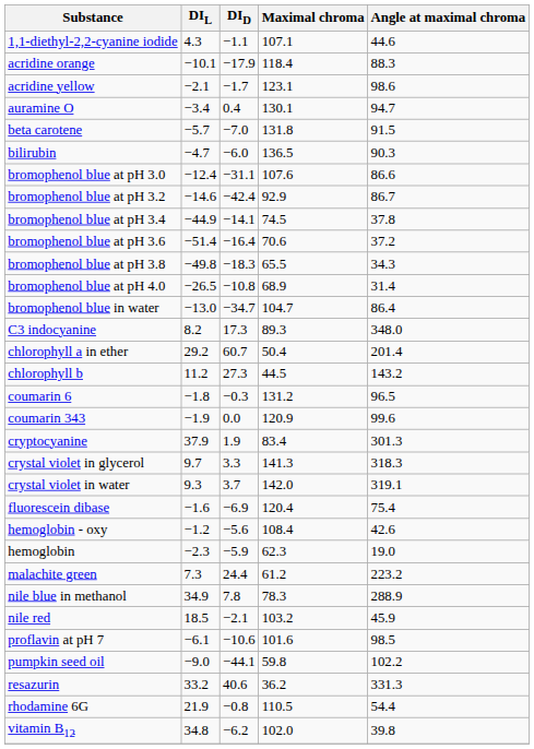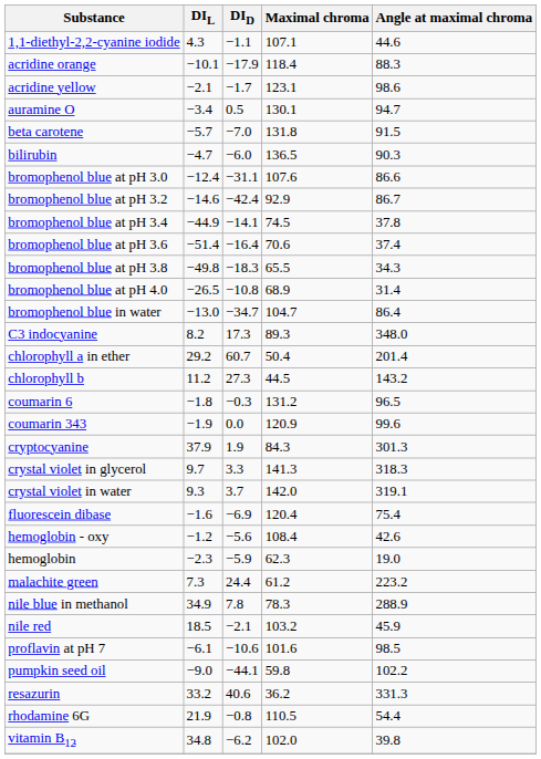 <table class="wikitable sortable" border="1">
 <tr>
 <th>Substance</th>
 <th>DI<sub>L</sub></th>
 <th>DI<sub>D</sub></th>
 <th>Maximal chroma</th>
 <th>Angle at maximal chroma</th>
 </tr>
 <tr>
 <td><a href='#'>1,1-diethyl-2,2-cyanine iodide</a></td>
 <td>4.3</td>
 <td>−1.1</td>
 <td>107.1</td>
 <td>44.6</td>
 </tr>
 <tr>
 <td><a href='#'>acridine orange</a></td>
 <td>−10.1</td>
 <td>−17.9</td>
 <td>118.4</td>
 <td>88.3</td>
 </tr>
 <tr>
 <td><a href='#'>acridine yellow</a></td>
 <td>−2.1</td>
 <td>−1.7</td>
 <td>123.1</td>
 <td>98.6</td>
 </tr>
 <tr>
 <td><a href='#'>auramine O</a></td>
 <td>−3.4</td>
-<td>0.4</td>
+<td>0.5</td>
 <td>130.1</td>
 <td>94.7</td>
 </tr>
 <tr>
 <td><a href='#'>beta carotene</a></td>
 <td>−5.7</td>
 <td>−7.0</td>
 <td>131.8</td>
 <td>91.5</td>
 </tr>
 <tr>
 <td><a href='#'>bilirubin</a></td>
 <td>−4.7</td>
 <td>−6.0</td>
 <td>136.5</td>
 <td>90.3</td>
 </tr>
 <tr>
 <td><a href='#'>bromophenol blue</a> at pH 3.0</td>
 <td>−12.4</td>
 <td>−31.1</td>
 <td>107.6</td>
 <td>86.6</td>
 </tr>
 <tr>
 <td><a href='#'>bromophenol blue</a> at pH 3.2</td>
 <td>−14.6</td>
 <td>−42.4</td>
 <td>92.9</td>
 <td>86.7</td>
 </tr>
 <tr>
 <td><a href='#'>bromophenol blue</a> at pH 3.4</td>
 <td>−44.9</td>
 <td>−14.1</td>
 <td>74.5</td>
 <td>37.8</td>
 </tr>
 <tr>
 <td><a href='#'>bromophenol blue</a> at pH 3.6</td>
 <td>−51.4</td>
 <td>−16.4</td>
 <td>70.6</td>
-<td>37.2</td>
+<td>37.4</td>
 </tr>
 <tr>
 <td><a href='#'>bromophenol blue</a> at pH 3.8</td>
 <td>−49.8</td>
 <td>−18.3</td>
 <td>65.5</td>
 <td>34.3</td>
 </tr>
 <tr>
 <td><a href='#'>bromophenol blue</a> at pH 4.0</td>
 <td>−26.5</td>
 <td>−10.8</td>
 <td>68.9</td>
 <td>31.4</td>
 </tr>
 <tr>
 <td><a href='#'>bromophenol blue</a> in water</td>
 <td>−13.0</td>
 <td>−34.7</td>
 <td>104.7</td>
 <td>86.4</td>
 </tr>
 <tr>
 <td><a href='#'>C3 indocyanine</a></td>
 <td>8.2</td>
 <td>17.3</td>
 <td>89.3</td>
 <td>348.0</td>
 </tr>
 <tr>
 <td><a href='#'>chlorophyll a</a> in ether</td>
 <td>29.2</td>
 <td>60.7</td>
 <td>50.4</td>
 <td>201.4</td>
 </tr>
 <tr>
 <td><a href='#'>chlorophyll b</a></td>
 <td>11.2</td>
 <td>27.3</td>
 <td>44.5</td>
 <td>143.2</td>
 </tr>
 <tr>
 <td><a href='#'>coumarin 6</a></td>
 <td>−1.8</td>
 <td>−0.3</td>
 <td>131.2</td>
 <td>96.5</td>
 </tr>
 <tr>
 <td><a href='#'>coumarin 343</a></td>
 <td>−1.9</td>
 <td>0.0</td>
 <td>120.9</td>
 <td>99.6</td>
 </tr>
 <tr>
 <td><a href='#'>cryptocyanine</a></td>
 <td>37.9</td>
 <td>1.9</td>
-<td>83.4</td>
+<td>84.3</td>
 <td>301.3</td>
 </tr>
 <tr>
 <td><a href='#'>crystal violet</a> in glycerol</td>
 <td>9.7</td>
 <td>3.3</td>
 <td>141.3</td>
 <td>318.3</td>
 </tr>
 <tr>
 <td><a href='#'>crystal violet</a> in water</td>
 <td>9.3</td>
 <td>3.7</td>
 <td>142.0</td>
 <td>319.1</td>
 </tr>
 <tr>
 <td><a href='#'>fluorescein dibase</a></td>
 <td>−1.6</td>
 <td>−6.9</td>
 <td>120.4</td>
 <td>75.4</td>
 </tr>
 <tr>
 <td><a href='#'>hemoglobin</a> - oxy</td>
 <td>−1.2</td>
 <td>−5.6</td>
 <td>108.4</td>
 <td>42.6</td>
 </tr>
 <tr>
 <td>hemoglobin</td>
 <td>−2.3</td>
 <td>−5.9</td>
 <td>62.3</td>
 <td>19.0</td>
 </tr>
 <tr>
 <td><a href='#'>malachite green</a></td>
 <td>7.3</td>
 <td>24.4</td>
 <td>61.2</td>
 <td>223.2</td>
 </tr>
 <tr>
 <td><a href='#'>nile blue</a> in methanol</td>
 <td>34.9</td>
 <td>7.8</td>
 <td>78.3</td>
 <td>288.9</td>
 </tr>
 <tr>
 <td><a href='#'>nile red</a></td>
 <td>18.5</td>
 <td>−2.1</td>
 <td>103.2</td>
 <td>45.9</td>
 </tr>
 <tr>
 <td><a href='#'>proflavin</a> at pH 7</td>
 <td>−6.1</td>
 <td>−10.6</td>
 <td>101.6</td>
 <td>98.5</td>
 </tr>
 <tr>
 <td><a href='#'>pumpkin seed oil</a></td>
 <td>−9.0</td>
 <td>−44.1</td>
 <td>59.8</td>
 <td>102.2</td>
 </tr>
 <tr>
 <td><a href='#'>resazurin</a></td>
 <td>33.2</td>
 <td>40.6</td>
 <td>36.2</td>
 <td>331.3</td>
 </tr>
 <tr>
 <td><a href='#'>rhodamine</a> 6G</td>
 <td>21.9</td>
 <td>−0.8</td>
 <td>110.5</td>
 <td>54.4</td>
 </tr>
 <tr>
 <td><a href='#'>vitamin B<sub>12</sub></a></td>
 <td>34.8</td>
 <td>−6.2</td>
 <td>102.0</td>
 <td>39.8</td>
 </tr>
 <tr>
 </tr>
 </table>
